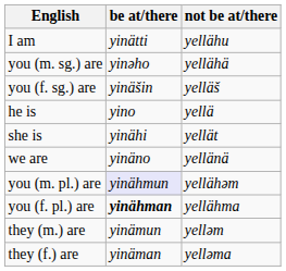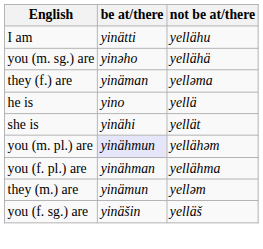 <table class="wikitable">
 <tr>
 <th>English</th>
 <th>be at/there</th>
 <th>not be at/there</th>
 </tr>
 <tr>
 <td>I am</td>
 <td><em>yinätti</em></td>
 <td><em>yellähu</em></td>
 </tr>
 <tr>
 <td>you (m. sg.) are</td>
 <td><em>yinəho</em></td>
 <td><em>yellähä</em></td>
 </tr>
 <tr>
-<td>you (f. sg.) are</td>
-<td><em>yinäšin</em></td>
-<td><em>yelläš</em></td>
+<td>they (f.) are</td>
+<td><em>yinäman</em></td>
+<td><em>yelləma</em></td>
 </tr>
 <tr>
 <td>he is</td>
 <td><em>yino</em></td>
 <td><em>yellä</em></td>
 </tr>
 <tr>
 <td>she is</td>
 <td><em>yinähi</em></td>
 <td><em>yellät</em></td>
 </tr>
 <tr>
-<td>we are</td>
-<td><em>yinäno</em></td>
-<td><em>yellänä</em></td>
-</tr>
-<tr>
 <td>you (m. pl.) are</td>
 <td style="background: lavender;"><em>yinähmun</em></td>
 <td><em>yellähəm</em></td>
 </tr>
 <tr>
 <td>you (f. pl.) are</td>
-<td><strong><em>yinähman</em></strong></td>
+<td><em>yinähman</em></td>
 <td><em>yellähma</em></td>
 </tr>
 <tr>
 <td>they (m.) are</td>
 <td><em>yinämun</em></td>
 <td><em>yelləm</em></td>
 </tr>
 <tr>
-<td>they (f.) are</td>
-<td><em>yinäman</em></td>
-<td><em>yelləma</em></td>
+<td>you (f. sg.) are</td>
+<td><em>yinäšin</em></td>
+<td><em>yelläš</em></td>
 </tr>
 </table>
